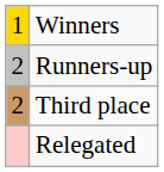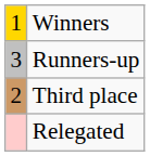 <table class="wikitable">
 <tr>
 <td bgcolor=gold>1</td>
 <td>Winners</td>
 </tr>
 <tr>
-<td bgcolor=silver>2</td>
+<td bgcolor=silver>3</td>
 <td>Runners-up</td>
 </tr>
 <tr>
 <td bgcolor=#CC9966>2</td>
 <td>Third place</td>
 </tr>
 <tr>
 <td bgcolor=FFCCCC></td>
 <td>Relegated</td>
 </tr>
 </table>
